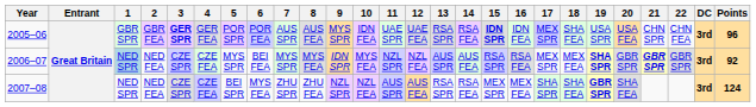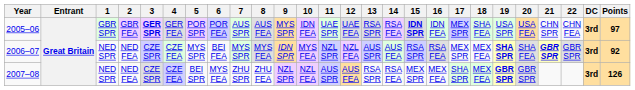 <table class="wikitable" style="text-align:center; font-size:85%">
 <tr>
 <th>Year</th>
 <th>Entrant</th>
 <th>1</th>
 <th>2</th>
 <th>3</th>
 <th>4</th>
 <th>5</th>
 <th>6</th>
 <th>7</th>
 <th>8</th>
 <th>9</th>
 <th>10</th>
 <th>11</th>
 <th>12</th>
 <th>13</th>
 <th>14</th>
 <th>15</th>
 <th>16</th>
 <th>17</th>
 <th>18</th>
 <th>19</th>
 <th>20</th>
 <th>21</th>
 <th>22</th>
 <th>DC</th>
 <th>Points</th>
 </tr>
 <tr>
 <td nowrap><a href='#'>2005–06</a></td>
 <th rowspan=3 nowrap><a href='#'>Great Britain</a></th>
 <td style="background:#DFFFDF;"><a href='#'>GBR<br>SPR</a><br></td>
 <td style="background:#EFCFFF;"><a href='#'>GBR<br>FEA</a><br></td>
 <td style="background:#EFCFFF;"><strong><a href='#'>GER<br>SPR</a><br></strong></td>
 <td style="background:#DFDFDF;"><a href='#'>GER<br>FEA</a><br></td>
 <td style="background:#EFCFFF;"><a href='#'>POR<br>SPR</a><br></td>
 <td style="background:#CFCFFF;"><a href='#'>POR<br>FEA</a><br></td>
 <td style="background:#DFFFDF;"><a href='#'>AUS<br>SPR</a><br></td>
 <td style="background:#DFDFDF;"><a href='#'>AUS<br>FEA</a><br></td>
 <td style="background:#FFDF9F;"><a href='#'>MYS<br>SPR</a><br></td>
 <td style="background:#EFCFFF;"><a href='#'>IDN<br>FEA</a><br></td>
 <td style="background:#DFFFDF;"><a href='#'>UAE<br>SPR</a><br></td>
 <td style="background:#DFDFDF;"><a href='#'>UAE<br>FEA</a><br></td>
 <td style="background:#DFDFDF;"><a href='#'>RSA<br>SPR</a><br></td>
 <td style="background:#EFCFFF;"><a href='#'>RSA<br>FEA</a><br></td>
 <td style="background:#DFDFDF;"><strong><a href='#'>IDN<br>SPR</a></strong><br></td>
 <td style="background:#DFFFDF;"><a href='#'>IDN<br>FEA</a><br></td>
 <td style="background:#CFCFFF;"><a href='#'>MEX<br>SPR</a><br></td>
 <td style="background:#DFFFDF;"><a href='#'>SHA<br>FEA</a><br></td>
 <td style="background:#DFFFDF;"><a href='#'>USA<br>SPR</a><br></td>
 <td style="background:#FFDF9F;"><a href='#'>USA<br>FEA</a><br></td>
 <td><a href='#'>CHN<br>SPR</a></td>
 <td><a href='#'>CHN<br>FEA</a></td>
 <td style="background:#FFDF9F;"><strong>3rd</strong></td>
-<td style="background:#FFDF9F;"><strong>96</strong></td>
+<td style="background:#FFDF9F;"><strong>97</strong></td>
 </tr>
 <tr>
 <td nowrap><a href='#'>2006–07</a></td>
-<td style="background: lightblue;"><a href='#'>NED<br>SPR</a></td>
+<td><a href='#'>NED<br>SPR</a></td>
 <td><a href='#'>NED<br>FEA</a></td>
 <td style="background:#CFCFFF;"><a href='#'>CZE<br>SPR</a><br></td>
 <td style="background:#DFFFDF;"><a href='#'>CZE<br>FEA</a><br></td>
 <td><a href='#'>MYS<br>SPR</a></td>
 <td><a href='#'>BEI<br>FEA</a></td>
 <td style="background:#DFFFDF;"><a href='#'>MYS<br>SPR</a><br></td>
 <td style="background:#DFDFDF;"><a href='#'>MYS<br>FEA</a><br></td>
 <td style="background:#FFDF9F;"><em><a href='#'>IDN<br>SPR</a></em><br></td>
 <td style="background:#EFCFFF;"><a href='#'>MYS<br>FEA</a><br></td>
 <td style="background:#CFCFFF;"><a href='#'>NZL<br>SPR</a><br></td>
 <td style="background:#EFCFFF;"><a href='#'>NZL<br>FEA</a><br></td>
 <td style="background:#CFCFFF;"><a href='#'>AUS<br>SPR</a><br></td>
 <td style="background:#DFFFDF;"><a href='#'>AUS<br>FEA</a><br></td>
 <td style="background:#CFCFFF;"><a href='#'>RSA<br>SPR</a><br></td>
 <td style="background:#DFDFDF;"><a href='#'>RSA<br>FEA</a><br></td>
 <td><a href='#'>MEX<br>SPR</a></td>
 <td><a href='#'>MEX<br>FEA</a></td>
 <td style="background:#FFFFBF;"><strong><a href='#'>SHA<br>SPR</a></strong><br></td>
-<td style="background:#DFDFDF;"><a href='#'>GBR<br>SPR</a><br></td>
+<td style="background:#DFDFDF;"><a href='#'>SHA<br>FEA</a><br></td>
 <td style="background:#FFFFBF;"><a href='#'><strong><em>GBR<br>SPR</em></strong></a><br></td>
 <td style="background:#DFDFDF;"><a href='#'>GBR<br>SPR</a><br></td>
 <td style="background:#FFDF9F;"><strong>3rd</strong></td>
 <td style="background:#FFDF9F;"><strong>92</strong></td>
 </tr>
 <tr>
 <td nowrap><a href='#'>2007–08</a></td>
 <td><a href='#'>NED<br>SPR</a></td>
 <td><a href='#'>NED<br>FEA</a></td>
 <td style="background:#DFDFDF;"><a href='#'>CZE<br>SPR</a><br></td>
 <td style="background:#CFCFFF;"><a href='#'>CZE<br>FEA</a><br></td>
 <td><a href='#'>BEI<br>SPR</a></td>
 <td><a href='#'>MYS<br>FEA</a></td>
 <td><a href='#'>ZHU<br>SPR</a></td>
 <td><a href='#'>ZHU<br>FEA</a></td>
 <td style="background:#EFCFFF;"><a href='#'>NZL<br>SPR</a><br></td>
 <td style="background:#EFCFFF;"><a href='#'>NZL<br>FEA</a><br></td>
 <td style="background:#CFCFFF;"><a href='#'>AUS<br>SPR</a><br></td>
 <td style="background:#FFDF9F;"><a href='#'>AUS<br>FEA</a><br></td>
 <td><a href='#'>RSA<br>SPR</a></td>
 <td><a href='#'>RSA<br>FEA</a></td>
 <td><a href='#'>MEX<br>SPR</a></td>
 <td><a href='#'>MEX<br>FEA</a></td>
 <td style="background:#DFFFDF;"><a href='#'>SHA<br>SPR</a><br></td>
-<td style="background:#DFFFDF;"><a href='#'>SHA<br>FEA</a><br></td>
+<td style="background:#DFFFDF;"><a href='#'>MEX<br>FEA</a><br></td>
 <td style="background:#FFFFBF;"><strong><a href='#'>GBR<br>SPR</a></strong><br></td>
-<td style="background:#DFDFDF;"><a href='#'>SHA<br>FEA</a><br></td>
+<td style="background:#DFDFDF;"><a href='#'>GBR<br>SPR</a><br></td>
 <td></td>
 <td></td>
 <td style="background:#FFDF9F;"><strong>3rd</strong></td>
-<td style="background:#FFDF9F;"><strong>124</strong></td>
+<td style="background:#FFDF9F;"><strong>126</strong></td>
 </tr>
 </table>
